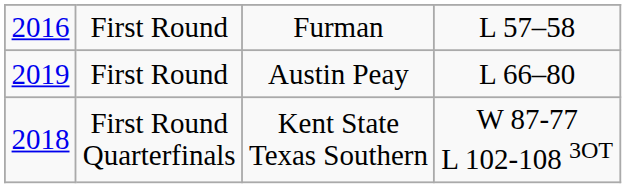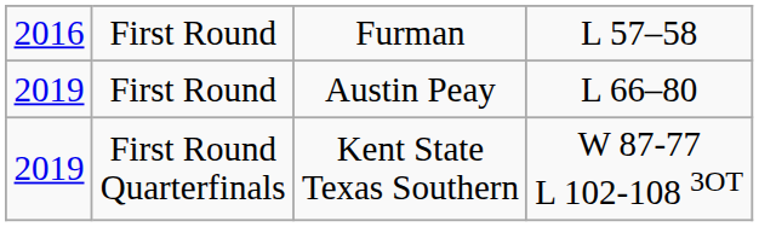 <table class="wikitable">
 <tr align="center">
 <td><a href='#'>2016</a></td>
 <td>First Round</td>
 <td>Furman</td>
 <td>L 57–58</td>
 </tr>
 <tr align="center">
 <td><a href='#'>2019</a></td>
 <td>First Round</td>
 <td>Austin Peay</td>
 <td>L 66–80</td>
 </tr>
 <tr align="center">
-<td><a href='#'>2018</a></td>
+<td><a href='#'>2019</a></td>
 <td>First Round <br> Quarterfinals</td>
 <td>Kent State <br> Texas Southern</td>
 <td>W 87-77<br>L 102-108 <sup>3OT</sup></td>
 </tr>
 </table>
